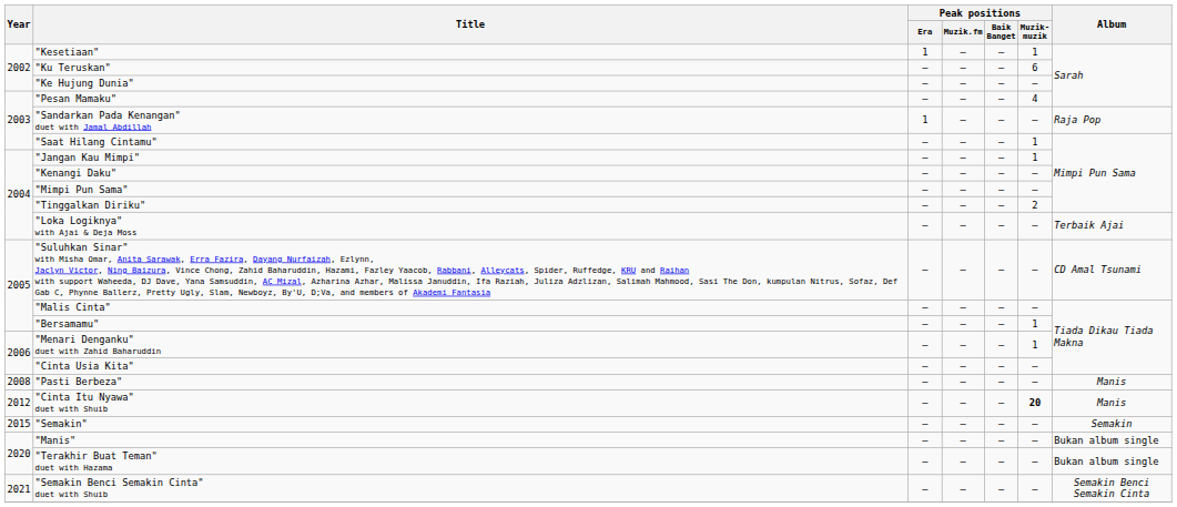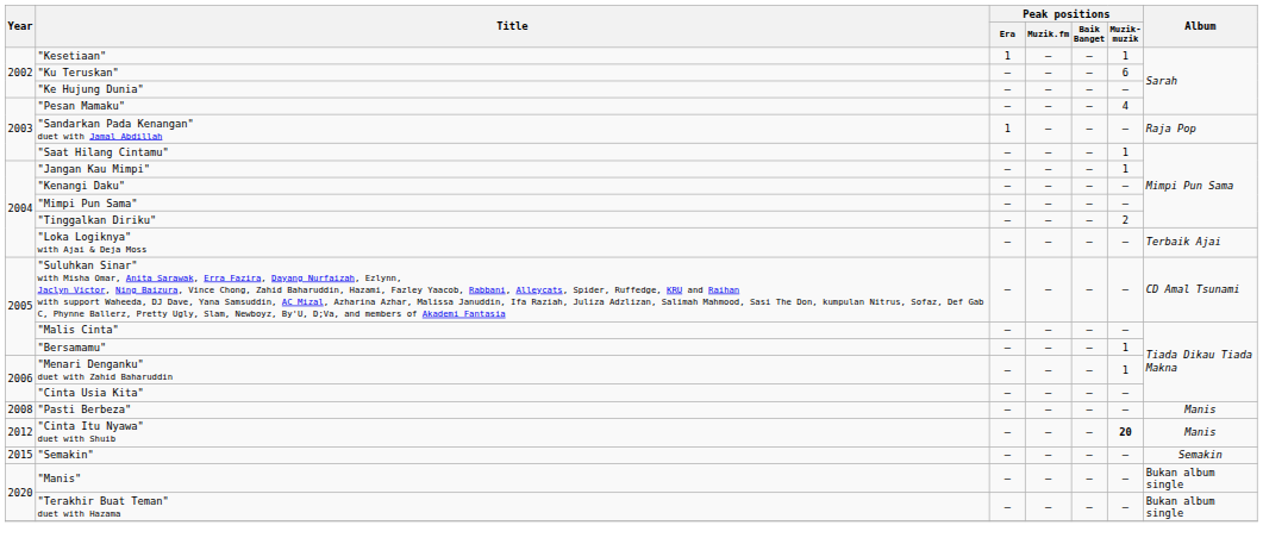 <table class="wikitable" style="text-align:center;">
 <tr>
 <th rowspan="2">Year</th>
 <th rowspan="2">Title</th>
 <th colspan="4">Peak positions</th>
 <th rowspan="2">Album</th>
 </tr>
 <tr style="font-size:smaller;">
 <th width="40">Era</th>
 <th width="40">Muzik.fm</th>
 <th width="40">Baik Banget</th>
 <th width="40">Muzik-muzik</th>
 </tr>
 <tr>
 <td rowspan="3">2002</td>
 <td align="left">"Kesetiaan"</td>
 <td>1</td>
 <td>—</td>
 <td>—</td>
 <td>1</td>
 <td align="left" rowspan="4"><em>Sarah</em></td>
 </tr>
 <tr>
 <td align="left">"Ku Teruskan"</td>
 <td>—</td>
 <td>—</td>
 <td>—</td>
 <td>6</td>
 </tr>
 <tr>
 <td align="left">"Ke Hujung Dunia"</td>
 <td>—</td>
 <td>—</td>
 <td>—</td>
 <td>—</td>
 </tr>
 <tr>
 <td rowspan="3">2003</td>
 <td align="left">"Pesan Mamaku"</td>
 <td>—</td>
 <td>—</td>
 <td>—</td>
 <td>4</td>
 </tr>
 <tr>
 <td align="left">"Sandarkan Pada Kenangan"<br><small> duet with <a href='#'>Jamal Abdillah</a></small></td>
 <td>1</td>
 <td>—</td>
 <td>—</td>
 <td>—</td>
 <td align="left" rowspan="1"><em>Raja Pop</em></td>
 </tr>
 <tr>
 <td align="left">"Saat Hilang Cintamu"</td>
 <td>—</td>
 <td>—</td>
 <td>—</td>
 <td>1</td>
 <td align="left" rowspan="5"><em>Mimpi Pun Sama</em></td>
 </tr>
 <tr>
 <td rowspan="5">2004</td>
 <td align="left">"Jangan Kau Mimpi"</td>
 <td>—</td>
 <td>—</td>
 <td>—</td>
 <td>1</td>
 </tr>
 <tr>
 <td align="left">"Kenangi Daku"</td>
 <td>—</td>
 <td>—</td>
 <td>—</td>
 <td>—</td>
 </tr>
 <tr>
 <td align="left">"Mimpi Pun Sama"</td>
 <td>—</td>
 <td>—</td>
 <td>—</td>
 <td>—</td>
 </tr>
 <tr>
 <td align="left">"Tinggalkan Diriku"</td>
 <td>—</td>
 <td>—</td>
 <td>—</td>
 <td>2</td>
 </tr>
 <tr>
 <td align="left">"Loka Logiknya"<br><small> with Ajai & Deja Moss</small></td>
 <td>—</td>
 <td>—</td>
 <td>—</td>
 <td>—</td>
 <td align="left" rowspan="1"><em>Terbaik Ajai</em></td>
 </tr>
 <tr>
 <td rowspan="3">2005</td>
 <td align="left">"Suluhkan Sinar"<br><small>with Misha Omar, <a href='#'>Anita Sarawak</a>, <a href='#'>Erra Fazira</a>, <a href='#'>Dayang Nurfaizah</a>, Ezlynn, <br> <a href='#'>Jaclyn Victor</a>, <a href='#'>Ning Baizura</a>, Vince Chong, Zahid Baharuddin, Hazami, Fazley Yaacob, <a href='#'>Rabbani</a>, <a href='#'>Alleycats</a>, Spider, Ruffedge, <a href='#'>KRU</a> and <a href='#'>Raihan</a><br>with support Waheeda, DJ Dave,  Yana Samsuddin, <a href='#'>AC Mizal</a>, Azharina Azhar,  Malissa Januddin, Ifa Raziah, Juliza Adzlizan, Salimah Mahmood, Sasi The Don, kumpulan Nitrus, Sofaz, Def Gab C, Phynne Ballerz, Pretty Ugly, Slam, Newboyz, By'U, D;Va, and members of <a href='#'>Akademi Fantasia</a></small></td>
 <td>—</td>
 <td>—</td>
 <td>—</td>
 <td>—</td>
 <td align="left" rowspan="1"><em>CD Amal Tsunami</em></td>
 </tr>
 <tr>
 <td align="left">"Malis Cinta"</td>
 <td>—</td>
 <td>—</td>
 <td>—</td>
 <td>—</td>
 <td align="left" rowspan="4"><em>Tiada Dikau Tiada Makna</em></td>
 </tr>
 <tr>
 <td align="left">"Bersamamu"</td>
 <td>—</td>
 <td>—</td>
 <td>—</td>
 <td>1</td>
 </tr>
 <tr>
 <td rowspan="2">2006</td>
 <td align="left">"Menari Denganku"<br><small> duet with Zahid Baharuddin</small></td>
 <td>—</td>
 <td>—</td>
 <td>—</td>
 <td>1</td>
 </tr>
 <tr>
 <td align="left">"Cinta Usia Kita"</td>
 <td>—</td>
 <td>—</td>
 <td>—</td>
 <td>—</td>
 </tr>
 <tr>
 <td>2008</td>
 <td align="left">"Pasti Berbeza"</td>
 <td>—</td>
 <td>—</td>
 <td>—</td>
 <td>—</td>
 <td><em>Manis</em></td>
 </tr>
 <tr>
 <td>2012</td>
 <td align="left">"Cinta Itu Nyawa" <br><small>duet with Shuib</small></td>
 <td>—</td>
 <td>—</td>
 <td>—</td>
 <td><strong>20</strong></td>
 <td><em>Manis</em></td>
 </tr>
 <tr>
 <td>2015</td>
 <td align="left">"Semakin"</td>
 <td>—</td>
 <td>—</td>
 <td>—</td>
 <td>—</td>
 <td><em>Semakin</em></td>
 </tr>
 <tr>
 <td rowspan="2">2020</td>
 <td align="left">"Manis"</td>
 <td>—</td>
 <td>—</td>
 <td>—</td>
 <td>—</td>
 <td align="left" rowspan="1">Bukan album single</td>
 </tr>
 <tr>
 <td align="left">"Terakhir Buat Teman"<br><small>duet with Hazama</small></td>
 <td>—</td>
 <td>—</td>
 <td>—</td>
 <td>—</td>
 <td align="left" rowspan="1">Bukan album single</td>
 </tr>
 <tr>
-<td>2021</td>
-<td align="left">"Semakin Benci Semakin Cinta"<br><small>duet with Shuib</small></td>
-<td>—</td>
-<td>—</td>
-<td>—</td>
-<td>—</td>
-<td><em>Semakin Benci Semakin Cinta</em></td>
-</tr>
-<tr>
 </tr>
 </table>
